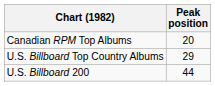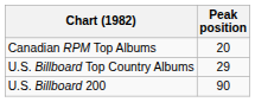 <table class="wikitable">
 <tr>
 <th>Chart (1982)</th>
 <th>Peak<br>position</th>
 </tr>
 <tr>
 <td>Canadian <em>RPM</em> Top Albums</td>
 <td style="text-align:center;">20</td>
 </tr>
 <tr>
 <td>U.S. <em>Billboard</em> Top Country Albums</td>
 <td style="text-align:center;">29</td>
 </tr>
 <tr>
 <td>U.S. <em>Billboard</em> 200</td>
-<td style="text-align:center;">44</td>
+<td style="text-align:center;">90</td>
 </tr>
 </table>
